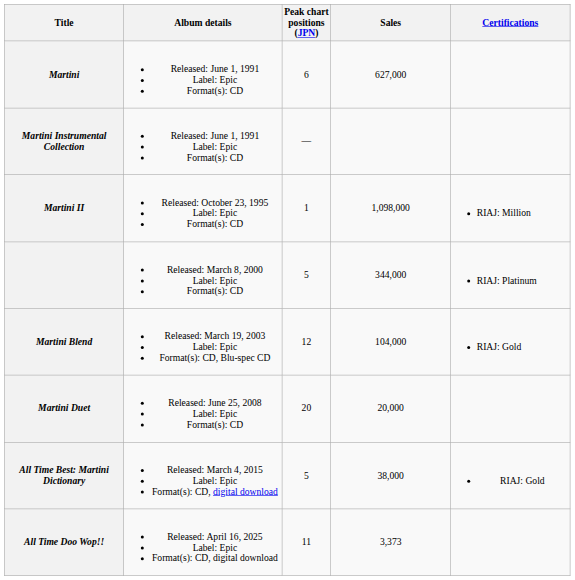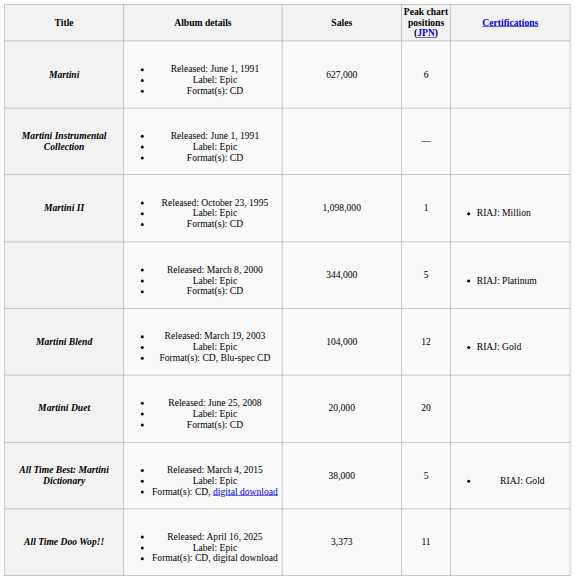 <table class="wikitable plainrowheaders" style="text-align:center;">
 <tr>
 <th style="width:12em;">Title</th>
 <th style="width:16em;">Album details</th>
+<th style="width:12em;">Sales<br></th>
 <th>Peak chart<br>positions<br>(<a href='#'>JPN</a>)<br></th>
-<th style="width:12em;">Sales<br></th>
 <th style="width:12em;"><a href='#'>Certifications</a></th>
 </tr>
 <tr>
 <th scope="row"><em>Martini</em></th>
 <td><br><ul><li>Released: June 1, 1991</li><li>Label: Epic</li><li>Format(s): CD</li></ul></td>
+<td>627,000</td>
 <td>6</td>
-<td>627,000</td>
 <td></td>
 </tr>
 <tr>
 <th scope="row"><em>Martini Instrumental Collection</em></th>
 <td><br><ul><li>Released: June 1, 1991</li><li>Label: Epic</li><li>Format(s): CD</li></ul></td>
+<td></td>
 <td>—</td>
-<td></td>
 <td></td>
 </tr>
 <tr>
 <th scope="row"><em>Martini II</em></th>
 <td><br><ul><li>Released: October 23, 1995</li><li>Label: Epic</li><li>Format(s): CD</li></ul></td>
+<td>1,098,000</td>
 <td>1</td>
-<td>1,098,000</td>
 <td align="left"><br><ul><li>RIAJ: Million</li></ul></td>
 </tr>
 <tr>
 <th scope="row"></th>
 <td><br><ul><li>Released: March 8, 2000</li><li>Label: Epic</li><li>Format(s): CD</li></ul></td>
+<td>344,000</td>
 <td>5</td>
-<td>344,000</td>
 <td align="left"><br><ul><li>RIAJ: Platinum</li></ul></td>
 </tr>
 <tr>
 <th scope="row"><em>Martini Blend</em></th>
 <td><br><ul><li>Released: March 19, 2003</li><li>Label: Epic</li><li>Format(s): CD, Blu-spec CD</li></ul></td>
+<td>104,000</td>
 <td>12</td>
-<td>104,000</td>
 <td align="left"><br><ul><li>RIAJ: Gold</li></ul></td>
 </tr>
 <tr>
 <th scope="row"><em>Martini Duet</em></th>
 <td><br><ul><li>Released: June 25, 2008</li><li>Label: Epic</li><li>Format(s): CD</li></ul></td>
+<td>20,000</td>
 <td>20</td>
-<td>20,000</td>
 <td></td>
 </tr>
 <tr>
 <th scope="row"><em>All Time Best: Martini Dictionary</em></th>
 <td><br><ul><li>Released: March 4, 2015</li><li>Label: Epic</li><li>Format(s): CD, <a href='#'>digital download</a></li></ul></td>
+<td>38,000</td>
 <td>5</td>
-<td>38,000</td>
 <td><br><ul><li>RIAJ: Gold</li></ul></td>
 </tr>
 <tr>
 <th scope="row"><em>All Time Doo Wop!&excl;</em></th>
 <td><br><ul><li>Released: April 16, 2025</li><li>Label: Epic</li><li>Format(s): CD, digital download</li></ul></td>
+<td>3,373</td>
 <td>11</td>
-<td>3,373</td>
 <td></td>
 </tr>
 </table>
